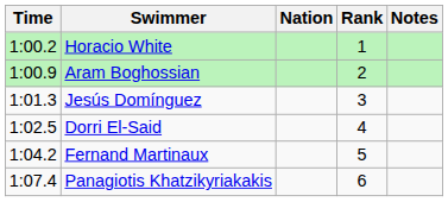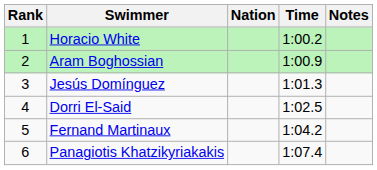 <table class="wikitable sortable" style="text-align:center">
 <tr>
-<th>Time</th>
+<th>Rank</th>
 <th>Swimmer</th>
 <th>Nation</th>
-<th>Rank</th>
+<th>Time</th>
 <th>Notes</th>
 </tr>
 <tr bgcolor=bbf3bb>
-<td>1:00.2</td>
+<td>1</td>
 <td align=left><a href='#'>Horacio White</a></td>
 <td align=left></td>
-<td>1</td>
+<td>1:00.2</td>
 <td></td>
 </tr>
 <tr bgcolor=bbf3bb>
-<td>1:00.9</td>
+<td>2</td>
 <td align=left><a href='#'>Aram Boghossian</a></td>
 <td align=left></td>
-<td>2</td>
+<td>1:00.9</td>
 <td></td>
 </tr>
 <tr>
-<td>1:01.3</td>
+<td>3</td>
 <td align=left><a href='#'>Jesús Domínguez</a></td>
 <td align=left></td>
-<td>3</td>
+<td>1:01.3</td>
 <td></td>
 </tr>
 <tr>
-<td>1:02.5</td>
+<td>4</td>
 <td align=left><a href='#'>Dorri El-Said</a></td>
 <td align=left></td>
-<td>4</td>
+<td>1:02.5</td>
 <td></td>
 </tr>
 <tr>
-<td>1:04.2</td>
+<td>5</td>
 <td align=left><a href='#'>Fernand Martinaux</a></td>
 <td align=left></td>
-<td>5</td>
+<td>1:04.2</td>
 <td></td>
 </tr>
 <tr>
-<td>1:07.4</td>
+<td>6</td>
 <td align=left><a href='#'>Panagiotis Khatzikyriakakis</a></td>
 <td align=left></td>
-<td>6</td>
+<td>1:07.4</td>
 <td></td>
 </tr>
 </table>
